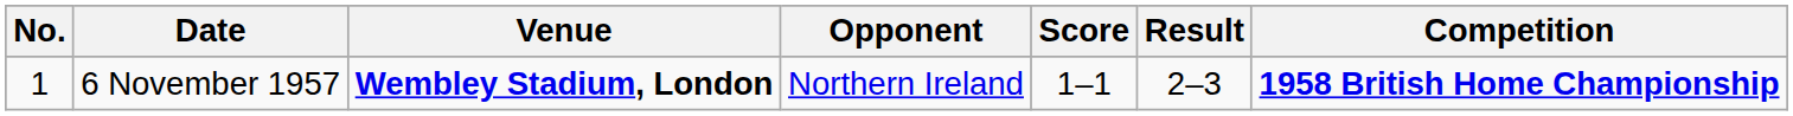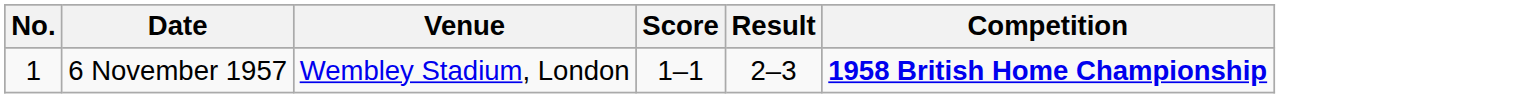 <table class="wikitable sortable">
 <tr>
 <th scope="col">No.</th>
 <th scope="col">Date</th>
 <th scope="col">Venue</th>
-<th scope="col">Opponent</th>
 <th scope="col">Score</th>
 <th scope="col">Result</th>
 <th scope="col">Competition</th>
 </tr>
 <tr>
 <td style="text-align:center">1</td>
 <td>6 November 1957</td>
-<td><strong><a href='#'>Wembley Stadium</a>, London</strong></td>
-<td><a href='#'>Northern Ireland</a></td>
+<td><a href='#'>Wembley Stadium</a>, London</td>
 <td style="text-align:center">1–1</td>
 <td style="text-align:center">2–3</td>
 <td><strong><a href='#'>1958 British Home Championship</a></strong></td>
 </tr>
 </table>
